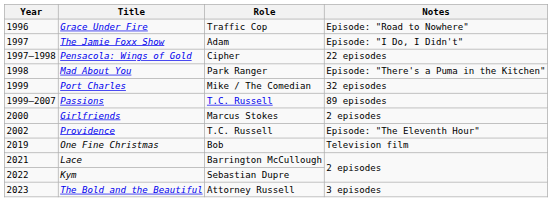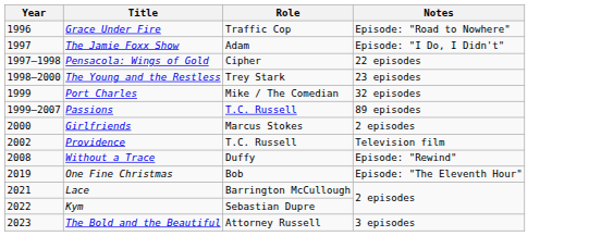 <table class="wikitable sortable">
 <tr>
 <th>Year</th>
 <th>Title</th>
 <th>Role</th>
 <th>Notes</th>
 </tr>
 <tr>
 <td>1996</td>
 <td><em><a href='#'>Grace Under Fire</a></em></td>
 <td>Traffic Cop</td>
 <td>Episode: "Road to Nowhere"</td>
 </tr>
 <tr>
 <td>1997</td>
 <td><em><a href='#'>The Jamie Foxx Show</a></em></td>
 <td>Adam</td>
 <td>Episode: "I Do, I Didn't"</td>
 </tr>
 <tr>
 <td>1997–1998</td>
 <td><em><a href='#'>Pensacola: Wings of Gold</a></em></td>
 <td>Cipher</td>
 <td>22 episodes</td>
 </tr>
 <tr>
-<td>1998</td>
-<td><em><a href='#'>Mad About You</a></em></td>
-<td>Park Ranger</td>
-<td>Episode: "There's a Puma in the Kitchen"</td>
+<td>1998–2000</td>
+<td><em><a href='#'>The Young and the Restless</a></em></td>
+<td>Trey Stark</td>
+<td>23 episodes</td>
 </tr>
 <tr>
 <td>1999</td>
 <td><em><a href='#'>Port Charles</a></em></td>
 <td>Mike / The Comedian</td>
 <td>32 episodes</td>
 </tr>
 <tr>
 <td>1999–2007</td>
 <td><em><a href='#'>Passions</a></em></td>
 <td><a href='#'>T.C. Russell</a></td>
 <td>89 episodes</td>
 </tr>
 <tr>
 <td>2000</td>
 <td><a href='#'><em>Girlfriends</em></a></td>
 <td>Marcus Stokes</td>
 <td>2 episodes</td>
 </tr>
 <tr>
 <td>2002</td>
 <td><a href='#'><em>Providence</em></a></td>
 <td>T.C. Russell</td>
-<td>Episode: "The Eleventh Hour"</td>
+<td>Television film</td>
+</tr>
+<tr>
+<td>2008</td>
+<td><em><a href='#'>Without a Trace</a></em></td>
+<td>Duffy</td>
+<td>Episode: "Rewind"</td>
 </tr>
 <tr>
 <td>2019</td>
 <td><em>One Fine Christmas</em></td>
 <td>Bob</td>
-<td>Television film</td>
+<td>Episode: "The Eleventh Hour"</td>
 </tr>
 <tr>
 <td>2021</td>
 <td><em>Lace</em></td>
 <td>Barrington McCullough</td>
 <td rowspan="2">2 episodes</td>
 </tr>
 <tr>
 <td>2022</td>
 <td><em>Kym</em></td>
 <td>Sebastian Dupre</td>
 </tr>
 <tr>
 <td>2023</td>
 <td><em><a href='#'>The Bold and the Beautiful</a></em></td>
 <td>Attorney Russell</td>
 <td>3 episodes</td>
 </tr>
 </table>
